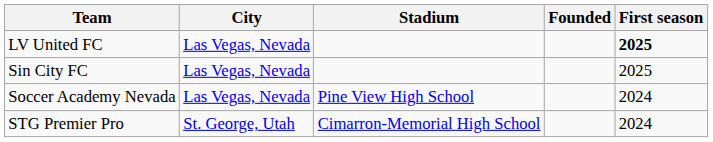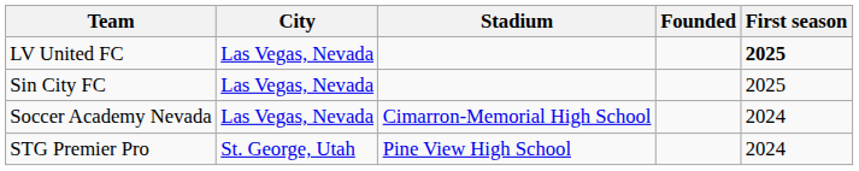 <table class="wikitable sortable">
 <tr>
 <th scope="col">Team</th>
 <th scope="col">City</th>
 <th scope="col">Stadium</th>
 <th scope="col">Founded</th>
 <th scope="col">First season</th>
 </tr>
 <tr>
 <td>LV United FC</td>
 <td><a href='#'>Las Vegas, Nevada</a></td>
 <td></td>
 <td></td>
 <td><strong>2025</strong></td>
 </tr>
 <tr>
 <td>Sin City FC</td>
 <td><a href='#'>Las Vegas, Nevada</a></td>
 <td></td>
 <td></td>
 <td>2025</td>
 </tr>
 <tr>
 <td>Soccer Academy Nevada</td>
 <td><a href='#'>Las Vegas, Nevada</a></td>
-<td><a href='#'>Pine View High School</a></td>
+<td><a href='#'>Cimarron-Memorial High School</a></td>
 <td></td>
 <td>2024</td>
 </tr>
 <tr>
 <td>STG Premier Pro</td>
 <td><a href='#'>St. George, Utah</a></td>
-<td><a href='#'>Cimarron-Memorial High School</a></td>
+<td><a href='#'>Pine View High School</a></td>
 <td></td>
 <td>2024</td>
 </tr>
 </table>
